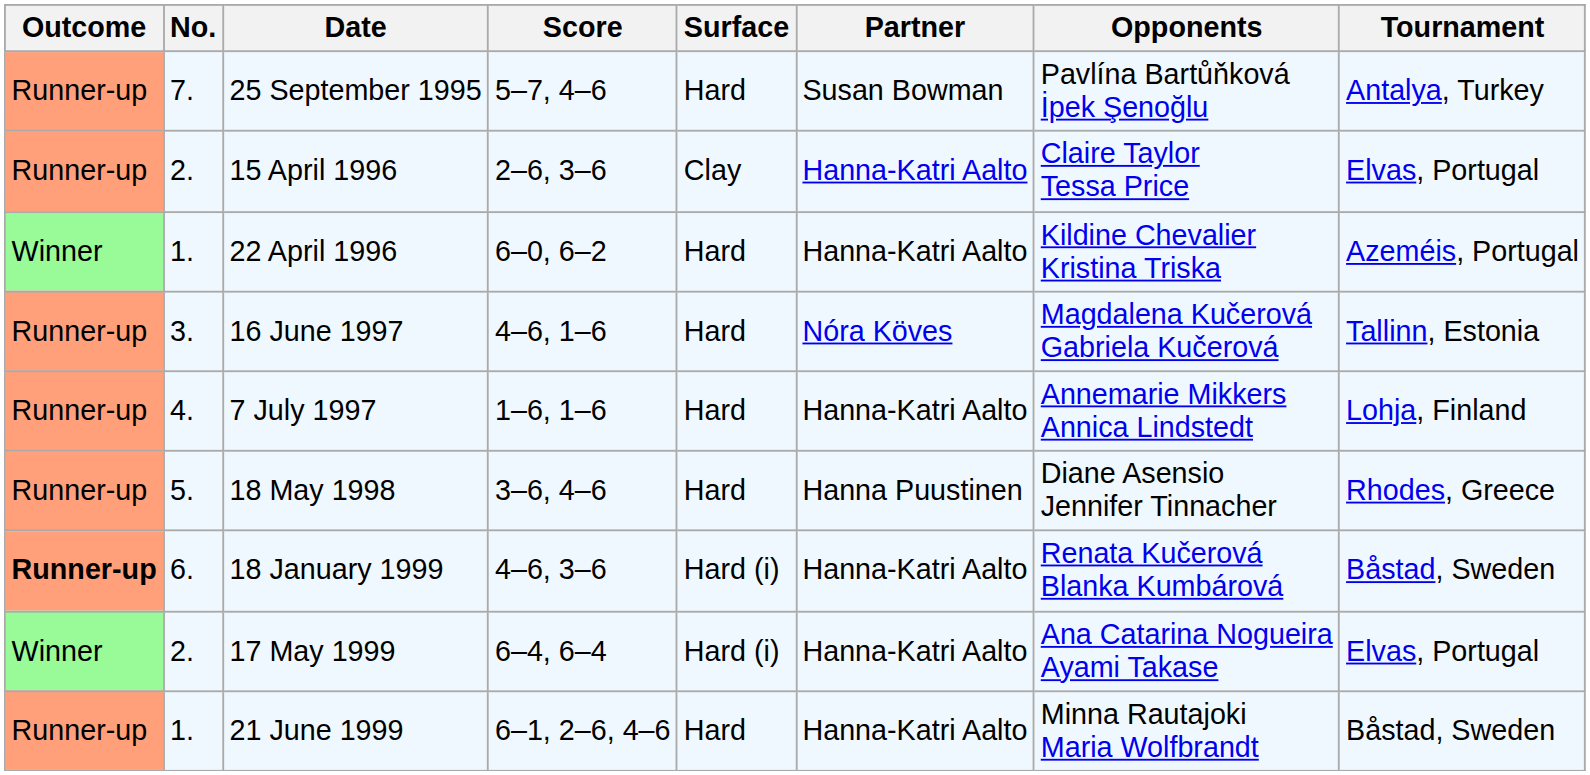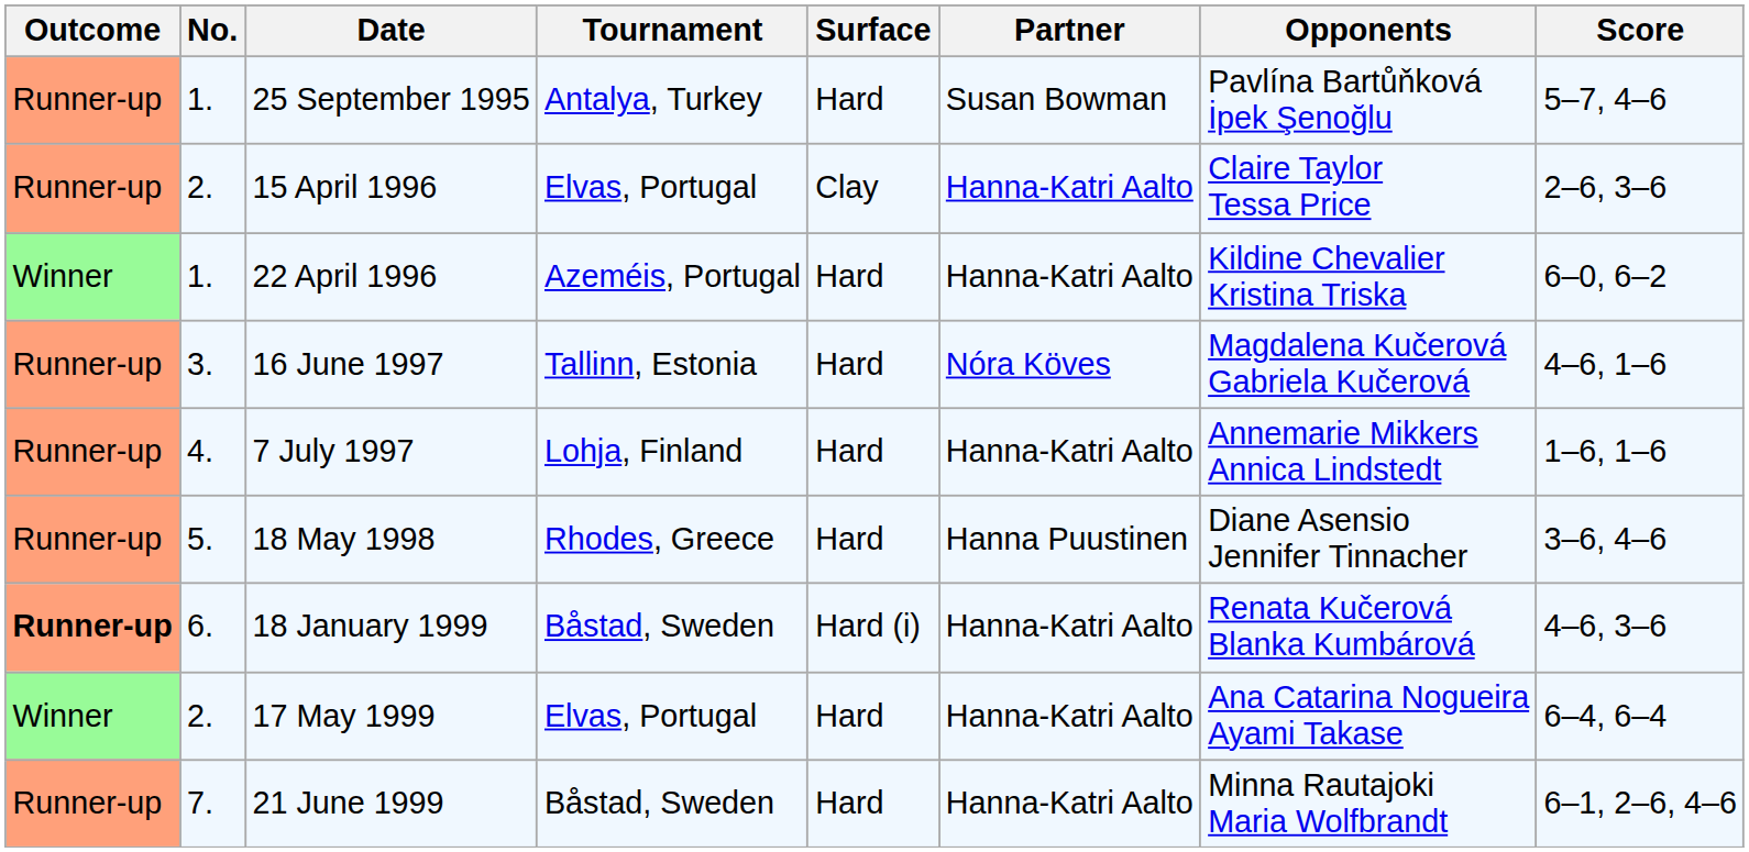 <table class="sortable wikitable" style=font-size:97%>
 <tr>
 <th>Outcome</th>
 <th>No.</th>
 <th>Date</th>
-<th>Score</th>
+<th>Tournament</th>
 <th>Surface</th>
 <th>Partner</th>
 <th>Opponents</th>
-<th>Tournament</th>
+<th>Score</th>
 </tr>
 <tr style="background:#f0f8ff;">
 <td style="background:#ffa07a;">Runner-up</td>
-<td>7.</td>
+<td>1.</td>
 <td>25 September 1995</td>
-<td>5–7, 4–6</td>
+<td><a href='#'>Antalya</a>, Turkey</td>
 <td>Hard</td>
 <td> Susan Bowman</td>
 <td> Pavlína Bartůňková <br>  <a href='#'>İpek Şenoğlu</a></td>
-<td><a href='#'>Antalya</a>, Turkey</td>
+<td>5–7, 4–6</td>
 </tr>
 <tr style="background:#f0f8ff;">
 <td style="background:#ffa07a;">Runner-up</td>
 <td>2.</td>
 <td>15 April 1996</td>
-<td>2–6, 3–6</td>
+<td><a href='#'>Elvas</a>, Portugal</td>
 <td>Clay</td>
 <td> <a href='#'>Hanna-Katri Aalto</a></td>
 <td> <a href='#'>Claire Taylor</a> <br>  <a href='#'>Tessa Price</a></td>
-<td><a href='#'>Elvas</a>, Portugal</td>
+<td>2–6, 3–6</td>
 </tr>
 <tr style="background:#f0f8ff;">
 <td style="background:#98fb98;">Winner</td>
 <td>1.</td>
 <td>22 April 1996</td>
-<td>6–0, 6–2</td>
+<td><a href='#'>Azeméis</a>, Portugal</td>
 <td>Hard</td>
 <td> Hanna-Katri Aalto</td>
 <td> <a href='#'>Kildine Chevalier</a> <br>  <a href='#'>Kristina Triska</a></td>
-<td><a href='#'>Azeméis</a>, Portugal</td>
+<td>6–0, 6–2</td>
 </tr>
 <tr style="background:#f0f8ff;">
 <td style="background:#ffa07a;">Runner-up</td>
 <td>3.</td>
 <td>16 June 1997</td>
-<td>4–6, 1–6</td>
+<td><a href='#'>Tallinn</a>, Estonia</td>
 <td>Hard</td>
 <td> <a href='#'>Nóra Köves</a></td>
 <td> <a href='#'>Magdalena Kučerová</a> <br>  <a href='#'>Gabriela Kučerová</a></td>
-<td><a href='#'>Tallinn</a>, Estonia</td>
+<td>4–6, 1–6</td>
 </tr>
 <tr style="background:#f0f8ff;">
 <td bgcolor="FFA07A">Runner-up</td>
 <td>4.</td>
 <td>7 July 1997</td>
-<td>1–6, 1–6</td>
+<td><a href='#'>Lohja</a>, Finland</td>
 <td>Hard</td>
 <td> Hanna-Katri Aalto</td>
 <td> <a href='#'>Annemarie Mikkers</a> <br>  <a href='#'>Annica Lindstedt</a></td>
-<td><a href='#'>Lohja</a>, Finland</td>
+<td>1–6, 1–6</td>
 </tr>
 <tr style="background:#f0f8ff;">
 <td style="background:#ffa07a;">Runner-up</td>
 <td>5.</td>
 <td>18 May 1998</td>
-<td>3–6, 4–6</td>
+<td><a href='#'>Rhodes</a>, Greece</td>
 <td>Hard</td>
 <td> Hanna Puustinen</td>
 <td> Diane Asensio <br>  Jennifer Tinnacher</td>
-<td><a href='#'>Rhodes</a>, Greece</td>
+<td>3–6, 4–6</td>
 </tr>
 <tr style="background:#f0f8ff;">
 <td style="background:#ffa07a;"><strong>Runner-up</strong></td>
 <td>6.</td>
 <td>18 January 1999</td>
-<td>4–6, 3–6</td>
+<td><a href='#'>Båstad</a>, Sweden</td>
 <td>Hard (i)</td>
 <td> Hanna-Katri Aalto</td>
 <td> <a href='#'>Renata Kučerová</a> <br>  <a href='#'>Blanka Kumbárová</a></td>
-<td><a href='#'>Båstad</a>, Sweden</td>
+<td>4–6, 3–6</td>
 </tr>
 <tr style="background:#f0f8ff;">
 <td style="background:#98fb98;">Winner</td>
 <td>2.</td>
 <td>17 May 1999</td>
-<td>6–4, 6–4</td>
-<td>Hard (i)</td>
+<td><a href='#'>Elvas</a>, Portugal</td>
+<td>Hard</td>
 <td> Hanna-Katri Aalto</td>
 <td> <a href='#'>Ana Catarina Nogueira</a> <br>  <a href='#'>Ayami Takase</a></td>
-<td><a href='#'>Elvas</a>, Portugal</td>
+<td>6–4, 6–4</td>
 </tr>
 <tr style="background:#f0f8ff;">
 <td bgcolor=FFA07A>Runner-up</td>
-<td>1.</td>
+<td>7.</td>
 <td>21 June 1999</td>
-<td>6–1, 2–6, 4–6</td>
+<td>Båstad, Sweden</td>
 <td>Hard</td>
 <td> Hanna-Katri Aalto</td>
 <td> Minna Rautajoki <br>  <a href='#'>Maria Wolfbrandt</a></td>
-<td>Båstad, Sweden</td>
+<td>6–1, 2–6, 4–6</td>
 </tr>
 </table>
